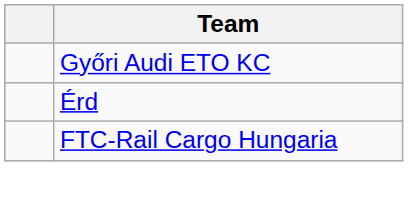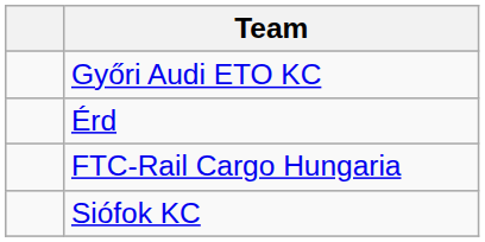 <table class="wikitable" style="text-align:center">
 <tr>
 <th width=25></th>
 <th width=220>Team</th>
 </tr>
 <tr>
 <td></td>
 <td align=left> <a href='#'>Győri Audi ETO KC</a></td>
 </tr>
 <tr>
 <td></td>
 <td align=left> <a href='#'>Érd</a></td>
 </tr>
 <tr>
 <td></td>
 <td align=left> <a href='#'>FTC-Rail Cargo Hungaria</a></td>
 </tr>
+<tr>
+<td></td>
+<td align=left> <a href='#'>Siófok KC</a></td>
+</tr>
 </table>
